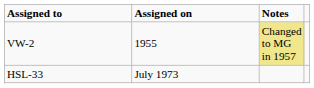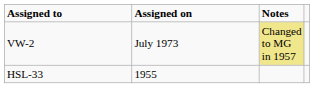 <table class="wikitable" style="width: 70%;">
 <tr>
 <td style="width: 200px;"><strong>Assigned to</strong></td>
 <td style="width: 200px;"><strong>Assigned on</strong></td>
 <td><strong>Notes</strong></td>
 </tr>
 <tr>
 <td>VW-2</td>
-<td>1955</td>
+<td>July 1973</td>
 <td style="background: khaki;">Changed to MG in 1957</td>
 <td></td>
 </tr>
 <tr>
 <td>HSL-33</td>
-<td>July 1973</td>
+<td>1955</td>
 <td></td>
 </tr>
 </table>
